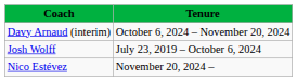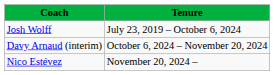 <table class="wikitable">
 <tr>
 <th style="background:#00B140; color:#000000;" scope="col">Coach</th>
 <th style="background:#00B140; color:#000000;" scope="col">Tenure</th>
 </tr>
 <tr>
+<td> <a href='#'>Josh Wolff</a></td>
+<td>July 23, 2019 – October 6, 2024</td>
+</tr>
+<tr>
 <td> <a href='#'>Davy Arnaud</a> (interim)</td>
 <td>October 6, 2024 – November 20, 2024</td>
-</tr>
-<tr>
-<td> <a href='#'>Josh Wolff</a></td>
-<td>July 23, 2019 – October 6, 2024</td>
 </tr>
 <tr>
 <td> <a href='#'>Nico Estévez</a></td>
 <td>November 20, 2024 –</td>
 </tr>
 </table>
